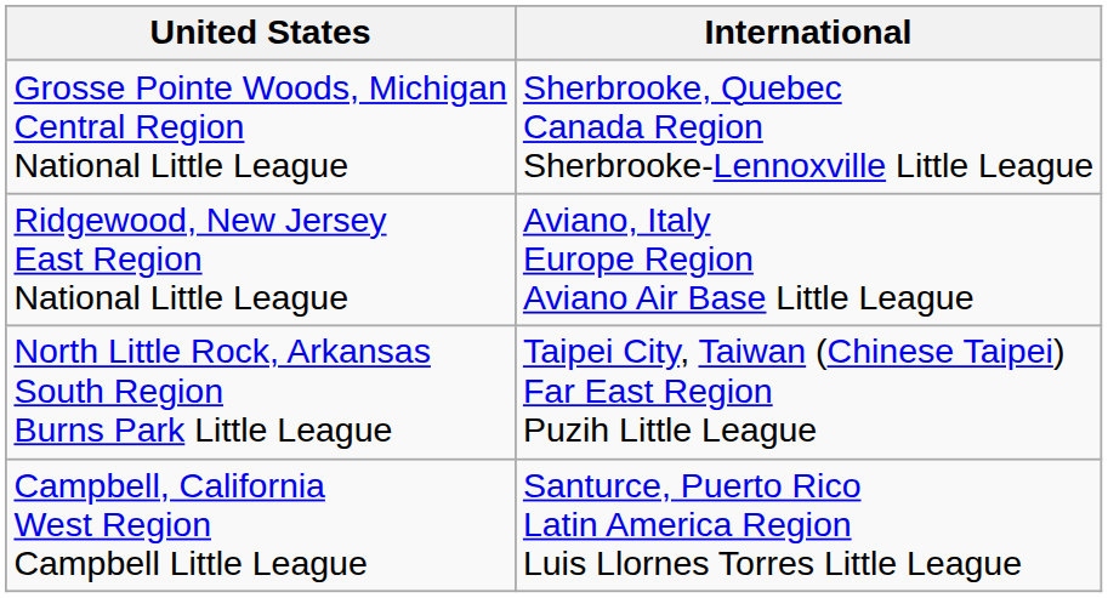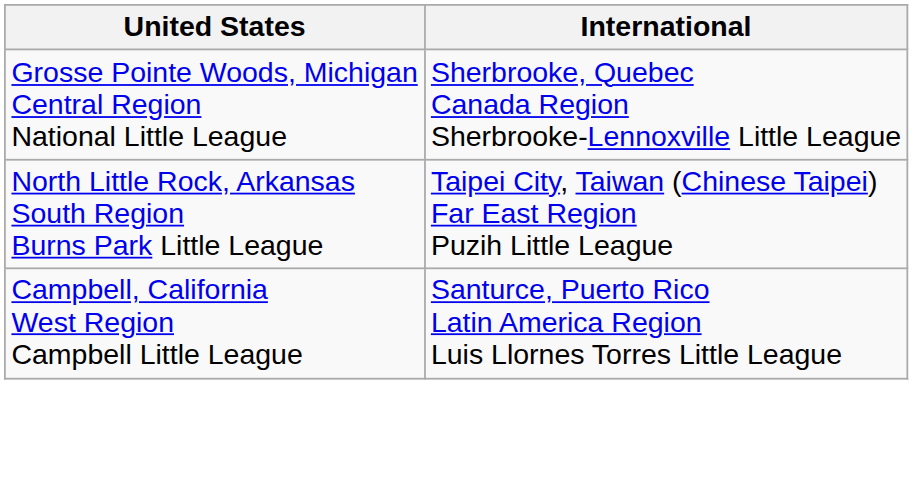 <table class="wikitable">
 <tr>
 <th>United States</th>
 <th>International</th>
 </tr>
 <tr>
 <td> <a href='#'>Grosse Pointe Woods, Michigan</a><br><a href='#'>Central Region</a><br>National Little League</td>
 <td> <a href='#'>Sherbrooke, Quebec</a><br> <a href='#'>Canada Region</a><br>Sherbrooke-<a href='#'>Lennoxville</a> Little League</td>
 </tr>
 <tr>
-<td> <a href='#'>Ridgewood, New Jersey</a><br><a href='#'>East Region</a><br>National Little League</td>
-<td> <a href='#'>Aviano, Italy</a><br><a href='#'>Europe Region</a><br><a href='#'>Aviano Air Base</a> Little League</td>
-</tr>
-<tr>
 <td> <a href='#'>North Little Rock, Arkansas</a><br><a href='#'>South Region</a><br><a href='#'>Burns Park</a> Little League</td>
 <td> <a href='#'>Taipei City</a>, <a href='#'>Taiwan</a> (<a href='#'>Chinese Taipei</a>)<br><a href='#'>Far East Region</a><br>Puzih Little League</td>
 </tr>
 <tr>
 <td> <a href='#'>Campbell, California</a><br><a href='#'>West Region</a><br>Campbell Little League</td>
 <td> <a href='#'>Santurce, Puerto Rico</a><br><a href='#'>Latin America Region</a><br>Luis Llornes Torres Little League</td>
 </tr>
 </table>
